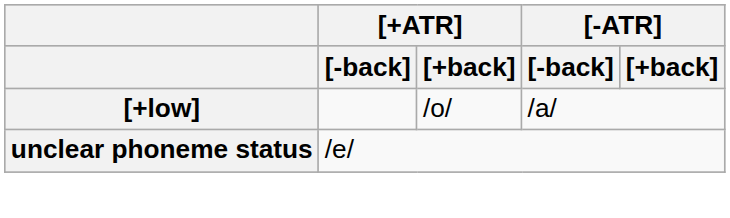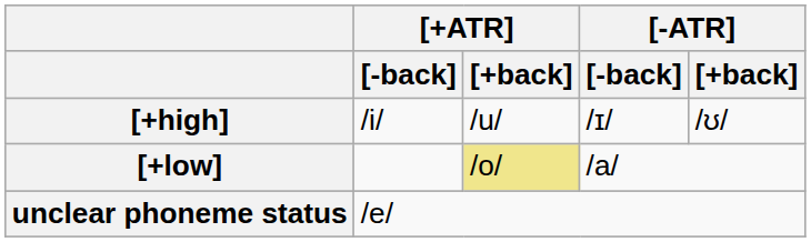 <table class="wikitable">
 <tr>
 <th></th>
 <th colspan="2">[+ATR]</th>
 <th colspan="2">[-ATR]</th>
 </tr>
 <tr>
 <th></th>
 <th>[-back]</th>
 <th>[+back]</th>
 <th>[-back]</th>
 <th>[+back]</th>
 </tr>
 <tr>
+<th>[+high]</th>
+<td>/i/</td>
+<td>/u/</td>
+<td>/ɪ/</td>
+<td>/ʊ/</td>
+</tr>
+<tr>
 <th>[+low]</th>
 <td></td>
-<td>/o/</td>
+<td style="background: khaki;">/o/</td>
 <td colspan="2">/a/</td>
 </tr>
 <tr>
 <th>unclear phoneme status</th>
 <td colspan="4">/e/</td>
 </tr>
 </table>
